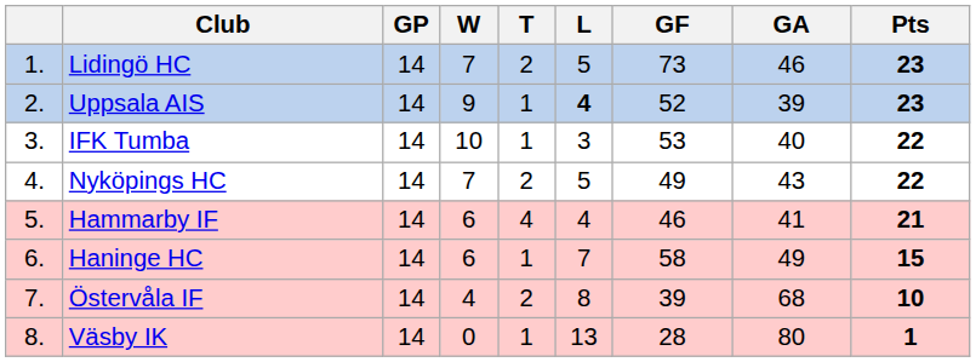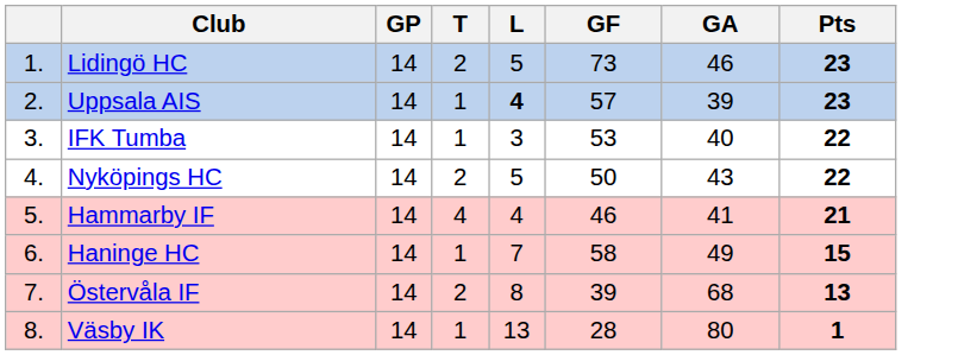 <table class="wikitable">
 <tr>
 <th width="30"></th>
 <th width="200">Club</th>
 <th width="30">GP</th>
-<th width="30">W</th>
 <th width="30">T</th>
 <th width="30">L</th>
 <th width="70">GF</th>
 <th width="70">GA</th>
 <th width="70">Pts</th>
 </tr>
 <tr bgcolor="#BCD2EE" align="center">
 <td>1.</td>
 <td align="left"><a href='#'>Lidingö HC</a></td>
 <td>14</td>
-<td>7</td>
 <td>2</td>
 <td>5</td>
 <td>73</td>
 <td>46</td>
 <td><strong>23</strong></td>
 </tr>
 <tr bgcolor="#BCD2EE" align="center">
 <td>2.</td>
 <td align="left"><a href='#'>Uppsala AIS</a></td>
 <td>14</td>
-<td>9</td>
 <td>1</td>
 <td><strong>4</strong></td>
-<td>52</td>
+<td>57</td>
 <td>39</td>
 <td><strong>23</strong></td>
 </tr>
 <tr bgcolor="#FFFFFF" align="center">
 <td>3.</td>
 <td align="left"><a href='#'>IFK Tumba</a></td>
 <td>14</td>
-<td>10</td>
 <td>1</td>
 <td>3</td>
 <td>53</td>
 <td>40</td>
 <td><strong>22</strong></td>
 </tr>
 <tr bgcolor="#FFFFFF" align="center">
 <td>4.</td>
 <td align="left"><a href='#'>Nyköpings HC</a></td>
 <td>14</td>
-<td>7</td>
 <td>2</td>
 <td>5</td>
-<td>49</td>
+<td>50</td>
 <td>43</td>
 <td><strong>22</strong></td>
 </tr>
 <tr bgcolor="#FFCCCC" align="center">
 <td>5.</td>
 <td align="left"><a href='#'>Hammarby IF</a></td>
 <td>14</td>
-<td>6</td>
 <td>4</td>
 <td>4</td>
 <td>46</td>
 <td>41</td>
 <td><strong>21</strong></td>
 </tr>
 <tr bgcolor="#FFCCCC" align="center">
 <td>6.</td>
 <td align="left"><a href='#'>Haninge HC</a></td>
 <td>14</td>
-<td>6</td>
 <td>1</td>
 <td>7</td>
 <td>58</td>
 <td>49</td>
 <td><strong>15</strong></td>
 </tr>
 <tr bgcolor="#FFCCCC" align="center">
 <td>7.</td>
 <td align="left"><a href='#'>Östervåla IF</a></td>
 <td>14</td>
-<td>4</td>
 <td>2</td>
 <td>8</td>
 <td>39</td>
 <td>68</td>
-<td><strong>10</strong></td>
+<td><strong>13</strong></td>
 </tr>
 <tr bgcolor="#FFCCCC" align="center">
 <td>8.</td>
 <td align="left"><a href='#'>Väsby IK</a></td>
 <td>14</td>
-<td>0</td>
 <td>1</td>
 <td>13</td>
 <td>28</td>
 <td>80</td>
 <td><strong>1</strong></td>
 </tr>
 </table>
